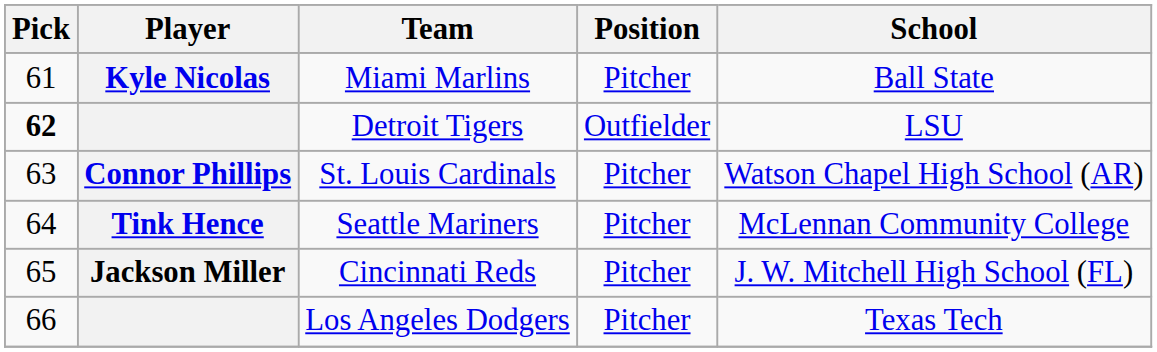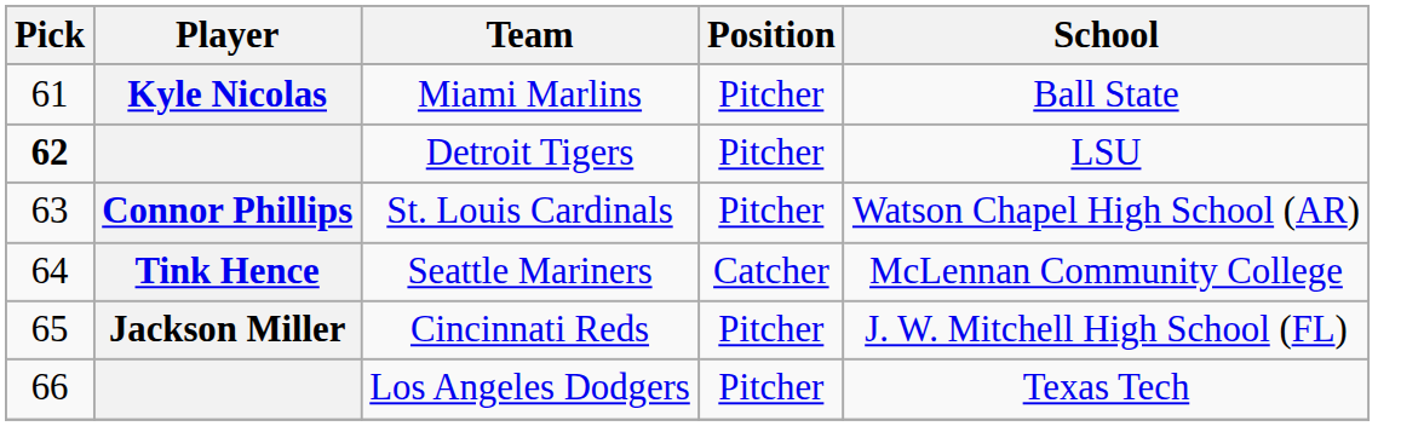 <table class="wikitable sortable plainrowheaders" style="text-align:center; width=74%">
 <tr>
 <th scope="col">Pick</th>
 <th scope="col">Player</th>
 <th scope="col">Team</th>
 <th scope="col">Position</th>
 <th scope="col">School</th>
 </tr>
 <tr>
 <td>61</td>
 <th scope="row" style="text-align:center"><a href='#'>Kyle Nicolas</a></th>
 <td><a href='#'>Miami Marlins</a></td>
 <td><a href='#'>Pitcher</a></td>
 <td><a href='#'>Ball State</a></td>
 </tr>
 <tr>
 <td><strong>62</strong></td>
 <th scope="row" style="text-align:center"></th>
 <td><a href='#'>Detroit Tigers</a></td>
-<td><a href='#'>Outfielder</a></td>
+<td><a href='#'>Pitcher</a></td>
 <td><a href='#'>LSU</a></td>
 </tr>
 <tr>
 <td>63</td>
 <th scope="row" style="text-align:center"><a href='#'>Connor Phillips</a></th>
 <td><a href='#'>St. Louis Cardinals</a></td>
 <td><a href='#'>Pitcher</a></td>
 <td><a href='#'>Watson Chapel High School</a> (<a href='#'>AR</a>)</td>
 </tr>
 <tr>
 <td>64</td>
 <th scope="row" style="text-align:center"><a href='#'>Tink Hence</a></th>
 <td><a href='#'>Seattle Mariners</a></td>
-<td><a href='#'>Pitcher</a></td>
+<td><a href='#'>Catcher</a></td>
 <td><a href='#'>McLennan Community College</a></td>
 </tr>
 <tr>
 <td>65</td>
 <th scope="row" style="text-align:center">Jackson Miller</th>
 <td><a href='#'>Cincinnati Reds</a></td>
 <td><a href='#'>Pitcher</a></td>
 <td><a href='#'>J. W. Mitchell High School</a> (<a href='#'>FL</a>)</td>
 </tr>
 <tr>
 <td>66</td>
 <th scope="row" style="text-align:center"></th>
 <td><a href='#'>Los Angeles Dodgers</a></td>
 <td><a href='#'>Pitcher</a></td>
 <td><a href='#'>Texas Tech</a></td>
 </tr>
 <tr>
 </tr>
 </table>
